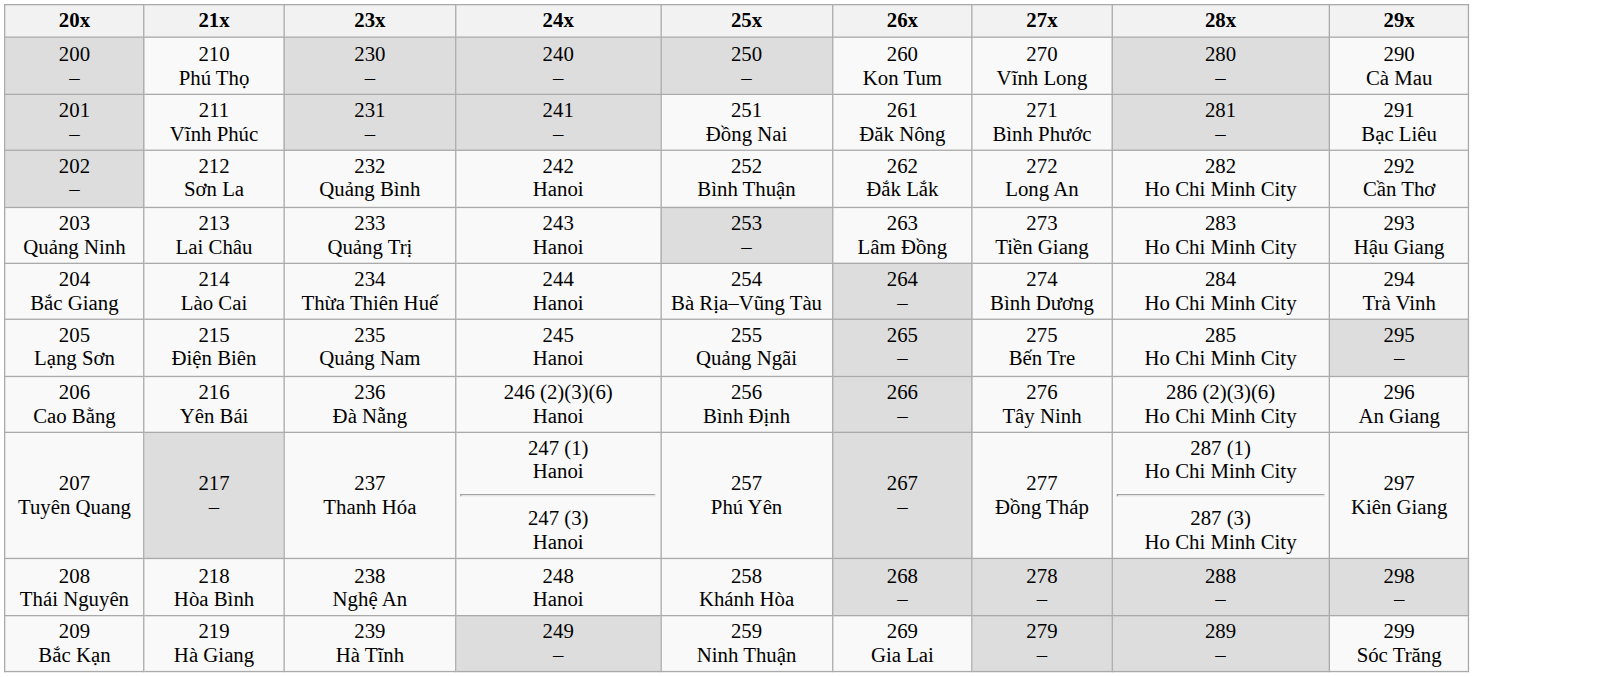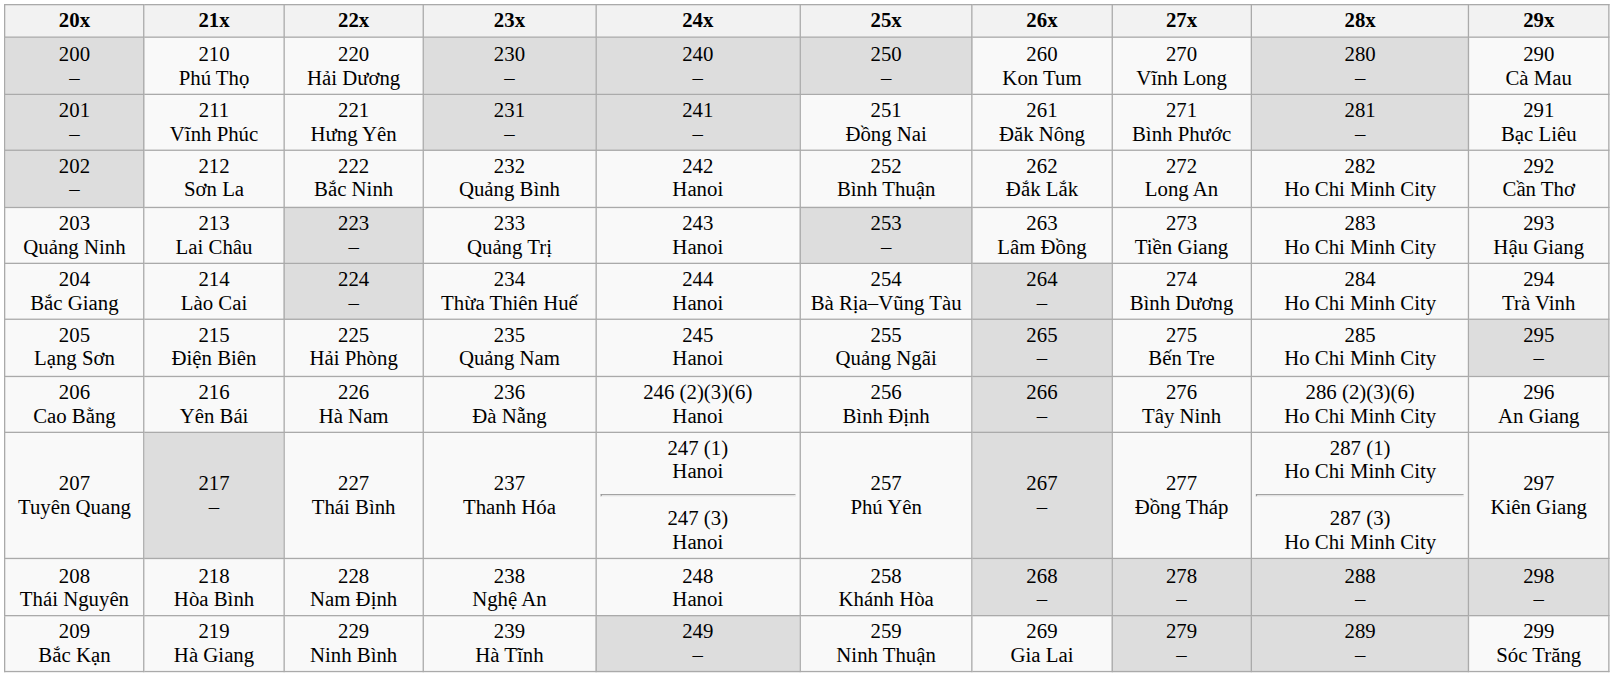 <table class="wikitable" width=auto style="text-align: center;">
 <tr>
 <th width=100px>20x</th>
 <th width=100px>21x</th>
+<th width=100px>22x</th>
 <th width=125px>23x</th>
 <th width=150px>24x</th>
 <th width=125px>25x</th>
 <th width=100px>26x</th>
 <th width=100px>27x</th>
 <th width=160px>28x</th>
 <th width=100px>29x</th>
 </tr>
 <tr>
 <td style="background: #ddd;">200<br>–</td>
 <td>210<br>Phú Thọ</td>
+<td>220<br>Hải Dương</td>
 <td style="background: #ddd;">230<br>–</td>
 <td style="background: #ddd;">240<br>–</td>
 <td style="background: #ddd;">250<br>–</td>
 <td>260<br>Kon Tum</td>
 <td>270<br>Vĩnh Long</td>
 <td style="background: #ddd;">280<br>–</td>
 <td>290<br>Cà Mau</td>
 </tr>
 <tr>
 <td style="background: #ddd;">201<br>–</td>
 <td>211<br>Vĩnh Phúc</td>
+<td>221<br>Hưng Yên</td>
 <td style="background: #ddd;">231<br>–</td>
 <td style="background: #ddd;">241<br>–</td>
 <td>251<br>Đồng Nai</td>
 <td>261<br>Đăk Nông</td>
 <td>271<br>Bình Phước</td>
 <td style="background: #ddd;">281<br>–</td>
 <td>291<br>Bạc Liêu</td>
 </tr>
 <tr>
 <td style="background: #ddd;">202<br>–</td>
 <td>212<br>Sơn La</td>
+<td>222<br>Bắc Ninh</td>
 <td>232<br>Quảng Bình</td>
 <td>242<br>Hanoi<br></td>
 <td>252<br>Bình Thuận</td>
 <td>262<br>Đắk Lắk</td>
 <td>272<br>Long An</td>
 <td>282<br>Ho Chi Minh City<br></td>
 <td>292<br>Cần Thơ</td>
 </tr>
 <tr>
 <td>203<br>Quảng Ninh</td>
 <td>213<br>Lai Châu</td>
+<td style="background: #ddd;">223<br>–</td>
 <td>233<br>Quảng Trị</td>
 <td>243<br>Hanoi<br></td>
 <td style="background: #ddd;">253<br>–</td>
 <td>263<br>Lâm Đồng</td>
 <td>273<br>Tiền Giang</td>
 <td>283<br>Ho Chi Minh City<br></td>
 <td>293<br>Hậu Giang</td>
 </tr>
 <tr>
 <td>204<br>Bắc Giang</td>
 <td>214<br>Lào Cai</td>
+<td style="background: #ddd;">224<br>–</td>
 <td>234<br>Thừa Thiên Huế</td>
 <td>244<br>Hanoi<br></td>
 <td>254<br>Bà Rịa–Vũng Tàu</td>
 <td style="background: #ddd;">264<br>–</td>
 <td>274<br>Bình Dương</td>
 <td>284<br>Ho Chi Minh City<br></td>
 <td>294<br>Trà Vinh</td>
 </tr>
 <tr>
 <td>205<br>Lạng Sơn</td>
 <td>215<br>Điện Biên</td>
+<td>225<br>Hải Phòng</td>
 <td>235<br>Quảng Nam</td>
 <td>245<br>Hanoi<br></td>
 <td>255<br>Quảng Ngãi</td>
 <td style="background: #ddd;">265<br>–</td>
 <td>275<br>Bến Tre</td>
 <td>285<br>Ho Chi Minh City<br></td>
 <td style="background: #ddd;">295<br>–</td>
 </tr>
 <tr>
 <td>206<br>Cao Bằng</td>
 <td>216<br>Yên Bái</td>
+<td>226<br>Hà Nam</td>
 <td>236<br>Đà Nẵng</td>
 <td>246 (2)(3)(6)<br>Hanoi<br></td>
 <td>256<br>Bình Định</td>
 <td style="background: #ddd;">266<br>–</td>
 <td>276<br>Tây Ninh</td>
 <td>286 (2)(3)(6)<br>Ho Chi Minh City<br></td>
 <td>296<br>An Giang</td>
 </tr>
 <tr>
 <td>207<br>Tuyên Quang</td>
 <td style="background: #ddd;">217<br>–</td>
+<td>227<br>Thái Bình</td>
 <td>237<br>Thanh Hóa</td>
 <td>247 (1)<br>Hanoi<br><hr>247 (3)<br>Hanoi<br></td>
 <td>257<br>Phú Yên</td>
 <td style="background: #ddd;">267<br>–</td>
 <td>277<br>Đồng Tháp</td>
 <td>287 (1)<br>Ho Chi Minh City<br><hr>287 (3)<br>Ho Chi Minh City<br></td>
 <td>297<br>Kiên Giang</td>
 </tr>
 <tr>
 <td>208<br>Thái Nguyên</td>
 <td>218<br>Hòa Bình</td>
+<td>228<br>Nam Định</td>
 <td>238<br>Nghệ An</td>
 <td>248<br>Hanoi<br></td>
 <td>258<br>Khánh Hòa</td>
 <td style="background: #ddd;">268<br>–</td>
 <td style="background: #ddd;">278<br>–</td>
 <td style="background: #ddd;">288<br>–</td>
 <td style="background: #ddd;">298<br>–</td>
 </tr>
 <tr>
 <td>209<br>Bắc Kạn</td>
 <td>219<br>Hà Giang</td>
+<td>229<br>Ninh Bình</td>
 <td>239<br>Hà Tĩnh</td>
 <td style="background: #ddd;">249<br>–</td>
 <td>259<br>Ninh Thuận</td>
 <td>269<br>Gia Lai</td>
 <td style="background: #ddd;">279<br>–</td>
 <td style="background: #ddd;">289<br>–</td>
 <td>299<br>Sóc Trăng</td>
 </tr>
 </table>
